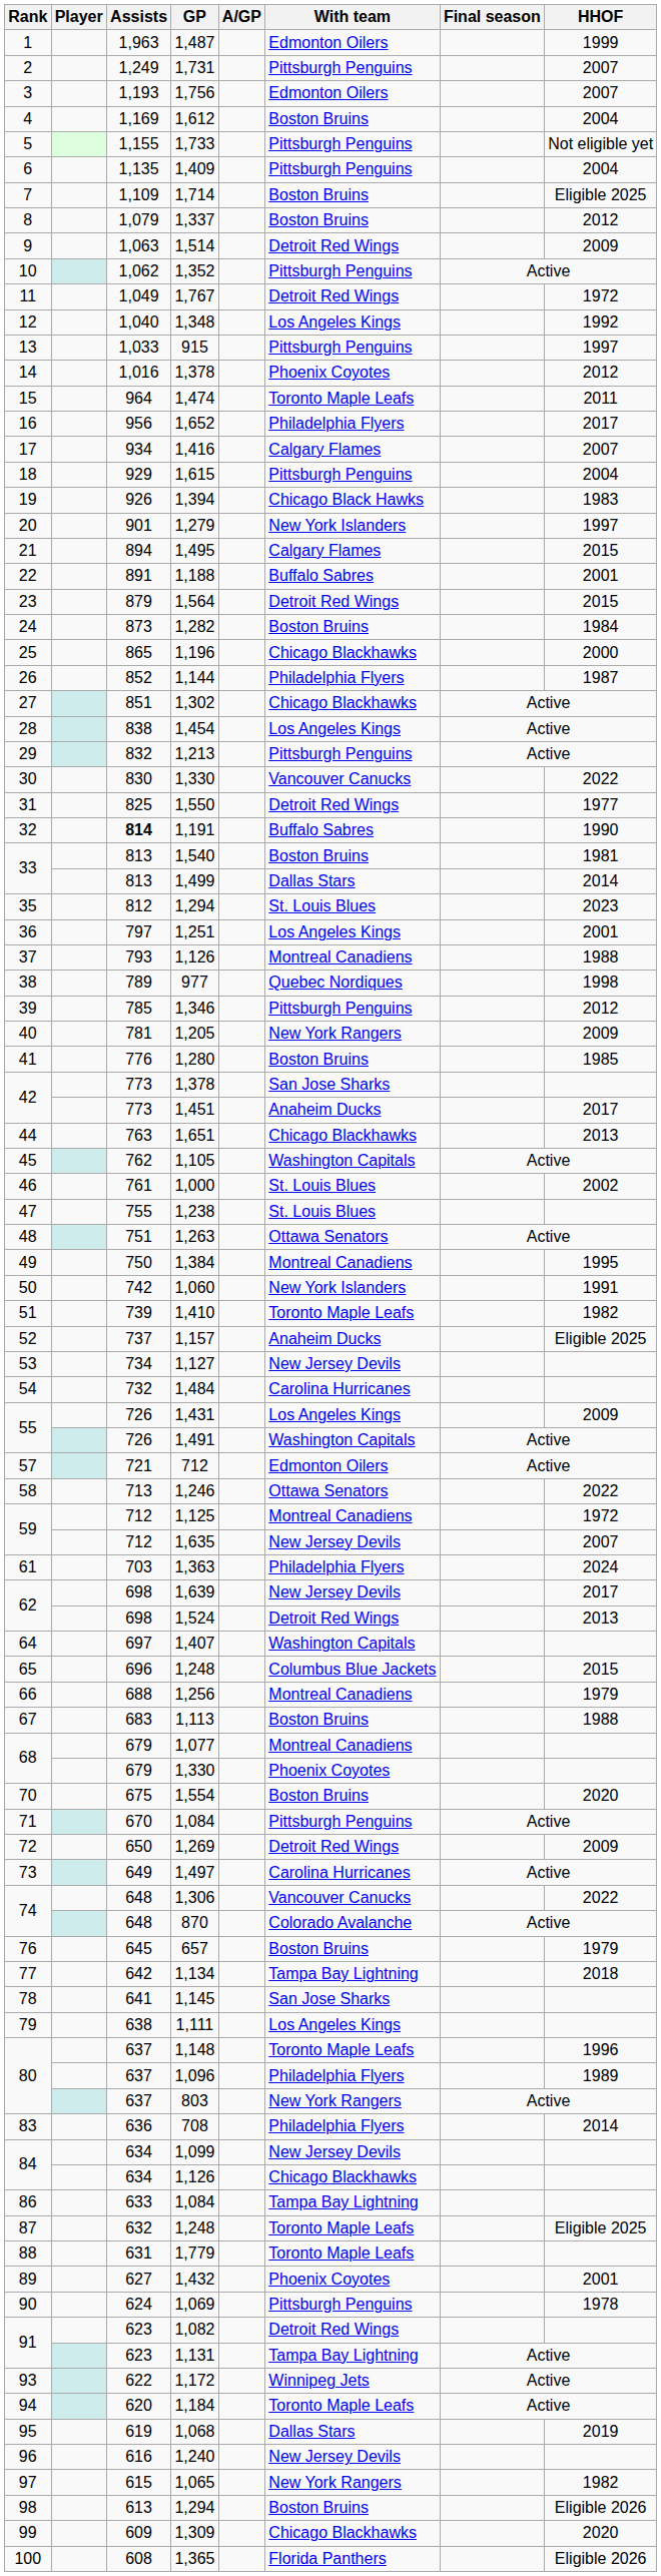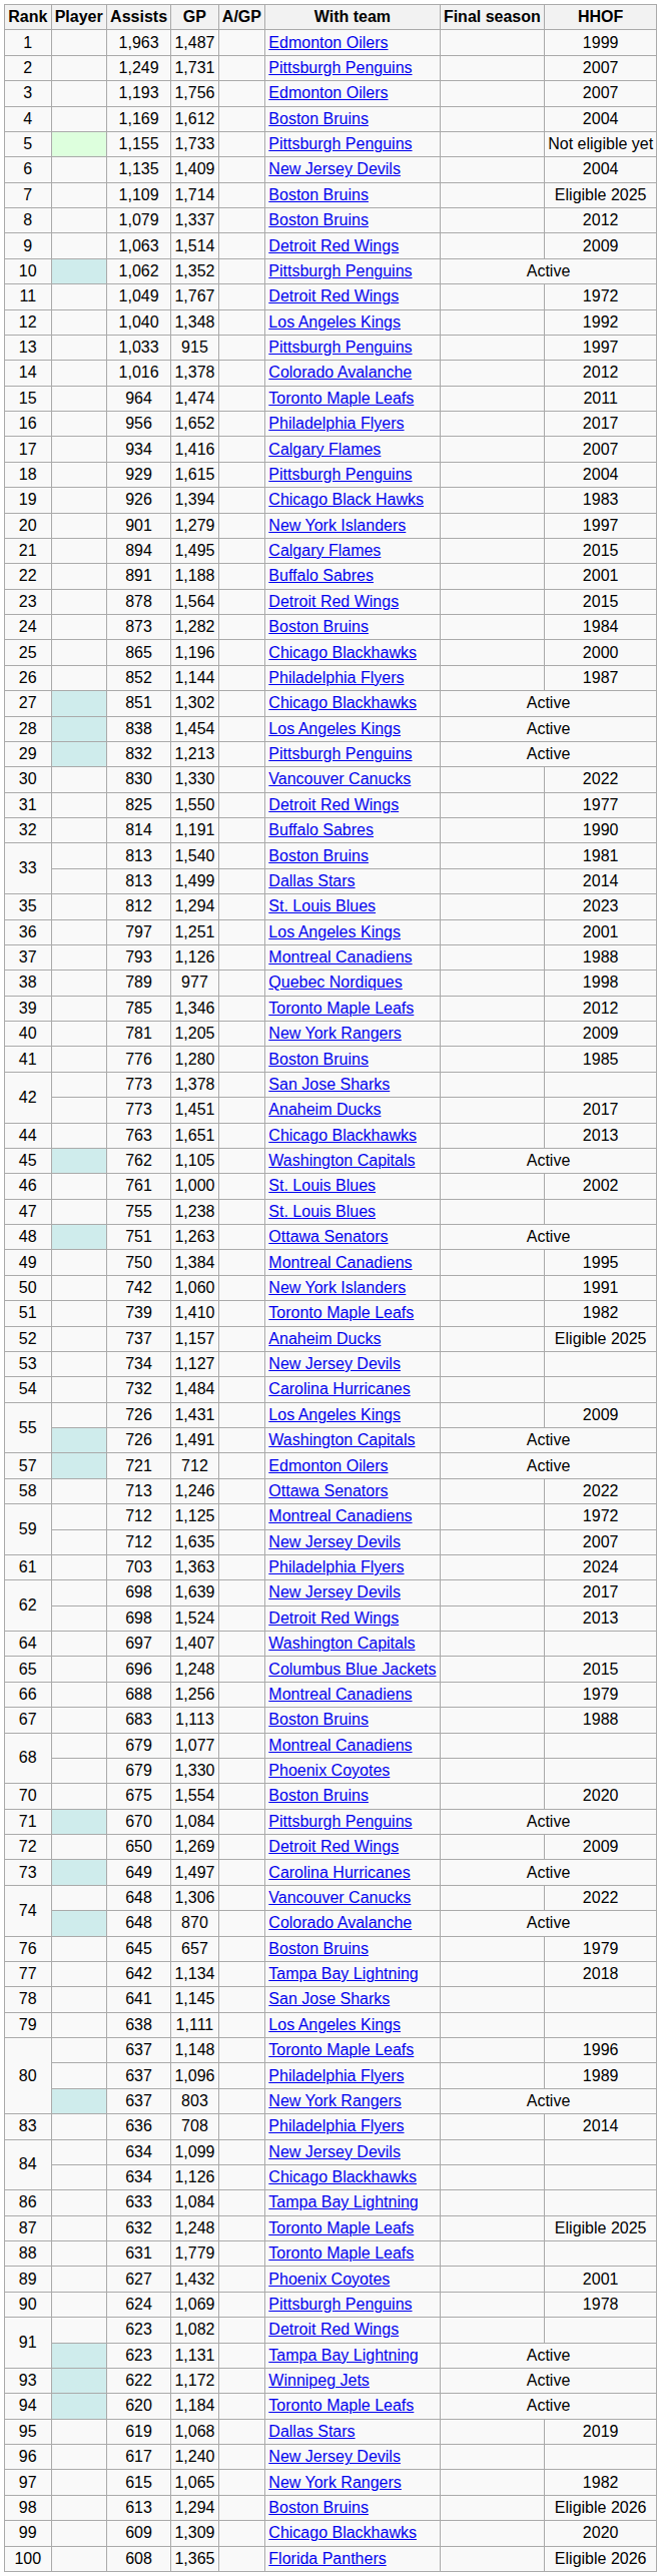 <table class="wikitable sortable" style="text-align: center">
 <tr>
 <th>Rank</th>
 <th>Player</th>
 <th>Assists</th>
 <th>GP</th>
 <th>A/GP</th>
 <th>With team</th>
 <th>Final season</th>
 <th>HHOF</th>
 </tr>
 <tr>
 <td>1</td>
 <td align="left"></td>
 <td>1,963</td>
 <td>1,487</td>
 <td></td>
 <td align="left"><a href='#'>Edmonton Oilers</a></td>
 <td></td>
 <td>1999</td>
 </tr>
 <tr>
 <td>2</td>
 <td align="left"></td>
 <td>1,249</td>
 <td>1,731</td>
 <td></td>
 <td align="left"><a href='#'>Pittsburgh Penguins</a></td>
 <td></td>
 <td>2007</td>
 </tr>
 <tr>
 <td>3</td>
 <td align="left"></td>
 <td>1,193</td>
 <td>1,756</td>
 <td></td>
 <td align="left"><a href='#'>Edmonton Oilers</a></td>
 <td></td>
 <td>2007</td>
 </tr>
 <tr>
 <td>4</td>
 <td align="left"></td>
 <td>1,169</td>
 <td>1,612</td>
 <td></td>
 <td align="left"><a href='#'>Boston Bruins</a></td>
 <td></td>
 <td>2004</td>
 </tr>
 <tr>
 <td>5</td>
 <td align="left" style="background:#ddffdd"></td>
 <td>1,155</td>
 <td>1,733</td>
 <td></td>
 <td align="left"><a href='#'>Pittsburgh Penguins</a></td>
 <td></td>
 <td>Not eligible yet</td>
 </tr>
 <tr>
 <td>6</td>
 <td align="left"></td>
 <td>1,135</td>
 <td>1,409</td>
 <td></td>
-<td align="left"><a href='#'>Pittsburgh Penguins</a></td>
+<td align="left"><a href='#'>New Jersey Devils</a></td>
 <td></td>
 <td>2004</td>
 </tr>
 <tr>
 <td>7</td>
 <td align="left"></td>
 <td>1,109</td>
 <td>1,714</td>
 <td></td>
 <td align="left"><a href='#'>Boston Bruins</a></td>
 <td></td>
 <td>Eligible 2025</td>
 </tr>
 <tr>
 <td>8</td>
 <td align="left"></td>
 <td>1,079</td>
 <td>1,337</td>
 <td></td>
 <td align="left"><a href='#'>Boston Bruins</a></td>
 <td></td>
 <td>2012</td>
 </tr>
 <tr>
 <td>9</td>
 <td align="left"></td>
 <td>1,063</td>
 <td>1,514</td>
 <td></td>
 <td align="left"><a href='#'>Detroit Red Wings</a></td>
 <td></td>
 <td>2009</td>
 </tr>
 <tr>
 <td>10</td>
 <td align="left" style="background:#cfecec"></td>
 <td>1,062</td>
 <td>1,352</td>
 <td></td>
 <td align="left"><a href='#'>Pittsburgh Penguins</a></td>
 <td colspan="2">Active</td>
 </tr>
 <tr>
 <td>11</td>
 <td align="left"></td>
 <td>1,049</td>
 <td>1,767</td>
 <td></td>
 <td align="left"><a href='#'>Detroit Red Wings</a></td>
 <td></td>
 <td>1972</td>
 </tr>
 <tr>
 <td>12</td>
 <td align="left"></td>
 <td>1,040</td>
 <td>1,348</td>
 <td></td>
 <td align="left"><a href='#'>Los Angeles Kings</a></td>
 <td></td>
 <td>1992</td>
 </tr>
 <tr>
 <td>13</td>
 <td align="left"></td>
 <td>1,033</td>
 <td>915</td>
 <td></td>
 <td align="left"><a href='#'>Pittsburgh Penguins</a></td>
 <td></td>
 <td>1997</td>
 </tr>
 <tr>
 <td>14</td>
 <td align="left"></td>
 <td>1,016</td>
 <td>1,378</td>
 <td></td>
-<td align="left"><a href='#'>Phoenix Coyotes</a></td>
+<td align="left"><a href='#'>Colorado Avalanche</a></td>
 <td></td>
 <td>2012</td>
 </tr>
 <tr>
 <td>15</td>
 <td align="left"></td>
 <td>964</td>
 <td>1,474</td>
 <td></td>
 <td align="left"><a href='#'>Toronto Maple Leafs</a></td>
 <td></td>
 <td>2011</td>
 </tr>
 <tr>
 <td>16</td>
 <td align="left"></td>
 <td>956</td>
 <td>1,652</td>
 <td></td>
 <td align="left"><a href='#'>Philadelphia Flyers</a></td>
 <td></td>
 <td>2017</td>
 </tr>
 <tr>
 <td>17</td>
 <td align="left"></td>
 <td>934</td>
 <td>1,416</td>
 <td></td>
 <td align="left"><a href='#'>Calgary Flames</a></td>
 <td></td>
 <td>2007</td>
 </tr>
 <tr>
 <td>18</td>
 <td align="left"></td>
 <td>929</td>
 <td>1,615</td>
 <td></td>
 <td align="left"><a href='#'>Pittsburgh Penguins</a></td>
 <td></td>
 <td>2004</td>
 </tr>
 <tr>
 <td>19</td>
 <td align="left"></td>
 <td>926</td>
 <td>1,394</td>
 <td></td>
 <td align="left"><a href='#'>Chicago Black Hawks</a></td>
 <td></td>
 <td>1983</td>
 </tr>
 <tr>
 <td>20</td>
 <td align="left"></td>
 <td>901</td>
 <td>1,279</td>
 <td></td>
 <td align="left"><a href='#'>New York Islanders</a></td>
 <td></td>
 <td>1997</td>
 </tr>
 <tr>
 <td>21</td>
 <td align="left"></td>
 <td>894</td>
 <td>1,495</td>
 <td></td>
 <td align="left"><a href='#'>Calgary Flames</a></td>
 <td></td>
 <td>2015</td>
 </tr>
 <tr>
 <td>22</td>
 <td align="left"></td>
 <td>891</td>
 <td>1,188</td>
 <td></td>
 <td align="left"><a href='#'>Buffalo Sabres</a></td>
 <td></td>
 <td>2001</td>
 </tr>
 <tr>
 <td>23</td>
 <td align="left"></td>
-<td>879</td>
+<td>878</td>
 <td>1,564</td>
 <td></td>
 <td align="left"><a href='#'>Detroit Red Wings</a></td>
 <td></td>
 <td>2015</td>
 </tr>
 <tr>
 <td>24</td>
 <td align="left"></td>
 <td>873</td>
 <td>1,282</td>
 <td></td>
 <td align="left"><a href='#'>Boston Bruins</a></td>
 <td></td>
 <td>1984</td>
 </tr>
 <tr>
 <td>25</td>
 <td align="left"></td>
 <td>865</td>
 <td>1,196</td>
 <td></td>
 <td align="left"><a href='#'>Chicago Blackhawks</a></td>
 <td></td>
 <td>2000</td>
 </tr>
 <tr>
 <td>26</td>
 <td align="left"></td>
 <td>852</td>
 <td>1,144</td>
 <td></td>
 <td align="left"><a href='#'>Philadelphia Flyers</a></td>
 <td></td>
 <td>1987</td>
 </tr>
 <tr>
 <td>27</td>
 <td align="left" style="background:#cfecec"></td>
 <td>851</td>
 <td>1,302</td>
 <td></td>
 <td align="left"><a href='#'>Chicago Blackhawks</a></td>
 <td colspan="2">Active</td>
 </tr>
 <tr>
 <td>28</td>
 <td align="left" style="background:#cfecec"></td>
 <td>838</td>
 <td>1,454</td>
 <td></td>
 <td align="left"><a href='#'>Los Angeles Kings</a></td>
 <td colspan="2">Active</td>
 </tr>
 <tr>
 <td>29</td>
 <td align="left" style="background:#cfecec"></td>
 <td>832</td>
 <td>1,213</td>
 <td></td>
 <td align="left"><a href='#'>Pittsburgh Penguins</a></td>
 <td colspan="2">Active</td>
 </tr>
 <tr>
 <td>30</td>
 <td align="left"></td>
 <td>830</td>
 <td>1,330</td>
 <td></td>
 <td align="left"><a href='#'>Vancouver Canucks</a></td>
 <td></td>
 <td>2022</td>
 </tr>
 <tr>
 <td>31</td>
 <td align="left"></td>
 <td>825</td>
 <td>1,550</td>
 <td></td>
 <td align="left"><a href='#'>Detroit Red Wings</a></td>
 <td></td>
 <td>1977</td>
 </tr>
 <tr>
 <td>32</td>
 <td align="left"></td>
-<td><strong>814</strong></td>
+<td>814</td>
 <td>1,191</td>
 <td></td>
 <td align="left"><a href='#'>Buffalo Sabres</a></td>
 <td></td>
 <td>1990</td>
 </tr>
 <tr>
 <td rowspan="2">33</td>
 <td align="left"></td>
 <td>813</td>
 <td>1,540</td>
 <td></td>
 <td align="left"><a href='#'>Boston Bruins</a></td>
 <td></td>
 <td>1981</td>
 </tr>
 <tr>
 <td align="left"></td>
 <td>813</td>
 <td>1,499</td>
 <td></td>
 <td align="left"><a href='#'>Dallas Stars</a></td>
 <td></td>
 <td>2014</td>
 </tr>
 <tr>
 <td>35</td>
 <td align="left"></td>
 <td>812</td>
 <td>1,294</td>
 <td></td>
 <td align="left"><a href='#'>St. Louis Blues</a></td>
 <td></td>
 <td>2023</td>
 </tr>
 <tr>
 <td>36</td>
 <td align="left"></td>
 <td>797</td>
 <td>1,251</td>
 <td></td>
 <td align="left"><a href='#'>Los Angeles Kings</a></td>
 <td></td>
 <td>2001</td>
 </tr>
 <tr>
 <td>37</td>
 <td align="left"></td>
 <td>793</td>
 <td>1,126</td>
 <td></td>
 <td align="left"><a href='#'>Montreal Canadiens</a></td>
 <td></td>
 <td>1988</td>
 </tr>
 <tr>
 <td>38</td>
 <td align="left"></td>
 <td>789</td>
 <td>977</td>
 <td></td>
 <td align="left"><a href='#'>Quebec Nordiques</a></td>
 <td></td>
 <td>1998</td>
 </tr>
 <tr>
 <td>39</td>
 <td align="left"></td>
 <td>785</td>
 <td>1,346</td>
 <td></td>
-<td align="left"><a href='#'>Pittsburgh Penguins</a></td>
+<td align="left"><a href='#'>Toronto Maple Leafs</a></td>
 <td></td>
 <td>2012</td>
 </tr>
 <tr>
 <td>40</td>
 <td align="left"></td>
 <td>781</td>
 <td>1,205</td>
 <td></td>
 <td align="left"><a href='#'>New York Rangers</a></td>
 <td></td>
 <td>2009</td>
 </tr>
 <tr>
 <td>41</td>
 <td align="left"></td>
 <td>776</td>
 <td>1,280</td>
 <td></td>
 <td align="left"><a href='#'>Boston Bruins</a></td>
 <td></td>
 <td>1985</td>
 </tr>
 <tr>
 <td rowspan="2">42</td>
 <td align="left"></td>
 <td>773</td>
 <td>1,378</td>
 <td></td>
 <td align="left"><a href='#'>San Jose Sharks</a></td>
 <td></td>
 <td></td>
 </tr>
 <tr>
 <td align="left"></td>
 <td>773</td>
 <td>1,451</td>
 <td></td>
 <td align="left"><a href='#'>Anaheim Ducks</a></td>
 <td></td>
 <td>2017</td>
 </tr>
 <tr>
 <td>44</td>
 <td align="left"></td>
 <td>763</td>
 <td>1,651</td>
 <td></td>
 <td align="left"><a href='#'>Chicago Blackhawks</a></td>
 <td></td>
 <td>2013</td>
 </tr>
 <tr>
 <td>45</td>
 <td align="left" style="background:#cfecec"></td>
 <td>762</td>
 <td>1,105</td>
 <td></td>
 <td align="left"><a href='#'>Washington Capitals</a></td>
 <td colspan="2">Active</td>
 </tr>
 <tr>
 <td>46</td>
 <td align="left"></td>
 <td>761</td>
 <td>1,000</td>
 <td></td>
 <td align="left"><a href='#'>St. Louis Blues</a></td>
 <td></td>
 <td>2002</td>
 </tr>
 <tr>
 <td>47</td>
 <td align="left"></td>
 <td>755</td>
 <td>1,238</td>
 <td></td>
 <td align="left"><a href='#'>St. Louis Blues</a></td>
 <td></td>
 <td></td>
 </tr>
 <tr>
 <td>48</td>
 <td align="left" style="background:#cfecec"></td>
 <td>751</td>
 <td>1,263</td>
 <td></td>
 <td align="left"><a href='#'>Ottawa Senators</a></td>
 <td colspan="2">Active</td>
 </tr>
 <tr>
 <td>49</td>
 <td align="left"></td>
 <td>750</td>
 <td>1,384</td>
 <td></td>
 <td align="left"><a href='#'>Montreal Canadiens</a></td>
 <td></td>
 <td>1995</td>
 </tr>
 <tr>
 <td>50</td>
 <td align="left"></td>
 <td>742</td>
 <td>1,060</td>
 <td></td>
 <td align="left"><a href='#'>New York Islanders</a></td>
 <td></td>
 <td>1991</td>
 </tr>
 <tr>
 <td>51</td>
 <td align="left"></td>
 <td>739</td>
 <td>1,410</td>
 <td></td>
 <td align="left"><a href='#'>Toronto Maple Leafs</a></td>
 <td></td>
 <td>1982</td>
 </tr>
 <tr>
 <td>52</td>
 <td align="left"></td>
 <td>737</td>
 <td>1,157</td>
 <td></td>
 <td align="left"><a href='#'>Anaheim Ducks</a></td>
 <td></td>
 <td>Eligible 2025</td>
 </tr>
 <tr>
 <td>53</td>
 <td align="left"></td>
 <td>734</td>
 <td>1,127</td>
 <td></td>
 <td align="left"><a href='#'>New Jersey Devils</a></td>
 <td></td>
 <td></td>
 </tr>
 <tr>
 <td>54</td>
 <td align="left"></td>
 <td>732</td>
 <td>1,484</td>
 <td></td>
 <td align="left"><a href='#'>Carolina Hurricanes</a></td>
 <td></td>
 <td></td>
 </tr>
 <tr>
 <td rowspan="2">55</td>
 <td align="left"></td>
 <td>726</td>
 <td>1,431</td>
 <td></td>
 <td align="left"><a href='#'>Los Angeles Kings</a></td>
 <td></td>
 <td>2009</td>
 </tr>
 <tr>
 <td align="left" style="background:#cfecec"></td>
 <td>726</td>
 <td>1,491</td>
 <td></td>
 <td align="left"><a href='#'>Washington Capitals</a></td>
 <td colspan="2">Active</td>
 </tr>
 <tr>
 <td>57</td>
 <td align="left" style="background:#cfecec"></td>
 <td>721</td>
 <td>712</td>
 <td></td>
 <td align="left"><a href='#'>Edmonton Oilers</a></td>
 <td colspan="2">Active</td>
 </tr>
 <tr>
 <td>58</td>
 <td align="left"></td>
 <td>713</td>
 <td>1,246</td>
 <td></td>
 <td align="left"><a href='#'>Ottawa Senators</a></td>
 <td></td>
 <td>2022</td>
 </tr>
 <tr>
 <td rowspan="2">59</td>
 <td align="left"></td>
 <td>712</td>
 <td>1,125</td>
 <td></td>
 <td align="left"><a href='#'>Montreal Canadiens</a></td>
 <td></td>
 <td>1972</td>
 </tr>
 <tr>
 <td align="left"></td>
 <td>712</td>
 <td>1,635</td>
 <td></td>
 <td align="left"><a href='#'>New Jersey Devils</a></td>
 <td></td>
 <td>2007</td>
 </tr>
 <tr>
 <td>61</td>
 <td align="left"></td>
 <td>703</td>
 <td>1,363</td>
 <td></td>
 <td align="left"><a href='#'>Philadelphia Flyers</a></td>
 <td></td>
 <td>2024</td>
 </tr>
 <tr>
 <td rowspan="2">62</td>
 <td align="left"></td>
 <td>698</td>
 <td>1,639</td>
 <td></td>
 <td align="left"><a href='#'>New Jersey Devils</a></td>
 <td></td>
 <td>2017</td>
 </tr>
 <tr>
 <td align="left"></td>
 <td>698</td>
 <td>1,524</td>
 <td></td>
 <td align="left"><a href='#'>Detroit Red Wings</a></td>
 <td></td>
 <td>2013</td>
 </tr>
 <tr>
 <td>64</td>
 <td align="left"></td>
 <td>697</td>
 <td>1,407</td>
 <td></td>
 <td align="left"><a href='#'>Washington Capitals</a></td>
 <td></td>
 <td></td>
 </tr>
 <tr>
 <td>65</td>
 <td align="left"></td>
 <td>696</td>
 <td>1,248</td>
 <td></td>
 <td align="left"><a href='#'>Columbus Blue Jackets</a></td>
 <td></td>
 <td>2015</td>
 </tr>
 <tr>
 <td>66</td>
 <td align="left"></td>
 <td>688</td>
 <td>1,256</td>
 <td></td>
 <td align="left"><a href='#'>Montreal Canadiens</a></td>
 <td></td>
 <td>1979</td>
 </tr>
 <tr>
 <td>67</td>
 <td align="left"></td>
 <td>683</td>
 <td>1,113</td>
 <td></td>
 <td align="left"><a href='#'>Boston Bruins</a></td>
 <td></td>
 <td>1988</td>
 </tr>
 <tr>
 <td rowspan="2">68</td>
 <td align="left"></td>
 <td>679</td>
 <td>1,077</td>
 <td></td>
 <td align="left"><a href='#'>Montreal Canadiens</a></td>
 <td></td>
 <td></td>
 </tr>
 <tr>
 <td align="left"></td>
 <td>679</td>
 <td>1,330</td>
 <td></td>
 <td align="left"><a href='#'>Phoenix Coyotes</a></td>
 <td></td>
 <td></td>
 </tr>
 <tr>
 <td>70</td>
 <td align="left"></td>
 <td>675</td>
 <td>1,554</td>
 <td></td>
 <td align="left"><a href='#'>Boston Bruins</a></td>
 <td></td>
 <td>2020</td>
 </tr>
 <tr>
 <td>71</td>
 <td align="left" style="background:#cfecec"></td>
 <td>670</td>
 <td>1,084</td>
 <td></td>
 <td align="left"><a href='#'>Pittsburgh Penguins</a></td>
 <td colspan="2">Active</td>
 </tr>
 <tr>
 <td>72</td>
 <td align="left"></td>
 <td>650</td>
 <td>1,269</td>
 <td></td>
 <td align="left"><a href='#'>Detroit Red Wings</a></td>
 <td></td>
 <td>2009</td>
 </tr>
 <tr>
 <td>73</td>
 <td align="left" style="background:#cfecec"></td>
 <td>649</td>
 <td>1,497</td>
 <td></td>
 <td align="left"><a href='#'>Carolina Hurricanes</a></td>
 <td colspan="2">Active</td>
 </tr>
 <tr>
 <td rowspan=2>74</td>
 <td align="left"></td>
 <td>648</td>
 <td>1,306</td>
 <td></td>
 <td align="left"><a href='#'>Vancouver Canucks</a></td>
 <td></td>
 <td>2022</td>
 </tr>
 <tr>
 <td align="left" style="background:#cfecec"></td>
 <td>648</td>
 <td>870</td>
 <td></td>
 <td align="left"><a href='#'>Colorado Avalanche</a></td>
 <td colspan="2">Active</td>
 </tr>
 <tr>
 <td>76</td>
 <td align="left"></td>
 <td>645</td>
 <td>657</td>
 <td></td>
 <td align="left"><a href='#'>Boston Bruins</a></td>
 <td></td>
 <td>1979</td>
 </tr>
 <tr>
 <td>77</td>
 <td align="left"></td>
 <td>642</td>
 <td>1,134</td>
 <td></td>
 <td align="left"><a href='#'>Tampa Bay Lightning</a></td>
 <td></td>
 <td>2018</td>
 </tr>
 <tr>
 <td>78</td>
 <td align="left"></td>
 <td>641</td>
 <td>1,145</td>
 <td></td>
 <td align="left"><a href='#'>San Jose Sharks</a></td>
 <td></td>
 <td></td>
 </tr>
 <tr>
 <td>79</td>
 <td align="left"></td>
 <td>638</td>
 <td>1,111</td>
 <td></td>
 <td align="left"><a href='#'>Los Angeles Kings</a></td>
 <td></td>
 <td></td>
 </tr>
 <tr>
 <td rowspan="3">80</td>
 <td align="left"></td>
 <td>637</td>
 <td>1,148</td>
 <td></td>
 <td align="left"><a href='#'>Toronto Maple Leafs</a></td>
 <td></td>
 <td>1996</td>
 </tr>
 <tr>
 <td align="left"></td>
 <td>637</td>
 <td>1,096</td>
 <td></td>
 <td align="left"><a href='#'>Philadelphia Flyers</a></td>
 <td></td>
 <td>1989</td>
 </tr>
 <tr>
 <td align="left" style="background:#cfecec"></td>
 <td>637</td>
 <td>803</td>
 <td></td>
 <td align="left"><a href='#'>New York Rangers</a></td>
 <td colspan="2">Active</td>
 </tr>
 <tr>
 <td>83</td>
 <td align="left"></td>
 <td>636</td>
 <td>708</td>
 <td></td>
 <td align="left"><a href='#'>Philadelphia Flyers</a></td>
 <td></td>
 <td>2014</td>
 </tr>
 <tr>
 <td rowspan="2">84</td>
 <td align="left"></td>
 <td>634</td>
 <td>1,099</td>
 <td></td>
 <td align="left"><a href='#'>New Jersey Devils</a></td>
 <td></td>
 <td></td>
 </tr>
 <tr>
 <td align="left"></td>
 <td>634</td>
 <td>1,126</td>
 <td></td>
 <td align="left"><a href='#'>Chicago Blackhawks</a></td>
 <td></td>
 <td></td>
 </tr>
 <tr>
 <td>86</td>
 <td align="left"></td>
 <td>633</td>
 <td>1,084</td>
 <td></td>
 <td align="left"><a href='#'>Tampa Bay Lightning</a></td>
 <td></td>
 <td></td>
 </tr>
 <tr>
 <td>87</td>
 <td align="left"></td>
 <td>632</td>
 <td>1,248</td>
 <td></td>
 <td align="left"><a href='#'>Toronto Maple Leafs</a></td>
 <td></td>
 <td>Eligible 2025</td>
 </tr>
 <tr>
 <td>88</td>
 <td align="left"></td>
 <td>631</td>
 <td>1,779</td>
 <td></td>
 <td align="left"><a href='#'>Toronto Maple Leafs</a></td>
 <td></td>
 <td></td>
 </tr>
 <tr>
 <td>89</td>
 <td align="left"></td>
 <td>627</td>
 <td>1,432</td>
 <td></td>
 <td align="left"><a href='#'>Phoenix Coyotes</a></td>
 <td></td>
 <td>2001</td>
 </tr>
 <tr>
 <td>90</td>
 <td align="left"></td>
 <td>624</td>
 <td>1,069</td>
 <td></td>
 <td align="left"><a href='#'>Pittsburgh Penguins</a></td>
 <td></td>
 <td>1978</td>
 </tr>
 <tr>
 <td rowspan="2">91</td>
 <td align="left"></td>
 <td>623</td>
 <td>1,082</td>
 <td></td>
 <td align="left"><a href='#'>Detroit Red Wings</a></td>
 <td></td>
 <td></td>
 </tr>
 <tr>
 <td align="left" style="background:#cfecec"></td>
 <td>623</td>
 <td>1,131</td>
 <td></td>
 <td align="left"><a href='#'>Tampa Bay Lightning</a></td>
 <td colspan="2">Active</td>
 </tr>
 <tr>
 <td>93</td>
 <td align="left" style="background:#cfecec"></td>
 <td>622</td>
 <td>1,172</td>
 <td></td>
 <td align="left"><a href='#'>Winnipeg Jets</a></td>
 <td colspan="2">Active</td>
 </tr>
 <tr>
 <td>94</td>
 <td align="left" style="background:#cfecec"></td>
 <td>620</td>
 <td>1,184</td>
 <td></td>
 <td align="left"><a href='#'>Toronto Maple Leafs</a></td>
 <td colspan="2">Active</td>
 </tr>
 <tr>
 <td>95</td>
 <td align="left"></td>
 <td>619</td>
 <td>1,068</td>
 <td></td>
 <td align="left"><a href='#'>Dallas Stars</a></td>
 <td></td>
 <td>2019</td>
 </tr>
 <tr>
 <td>96</td>
 <td align="left"></td>
-<td>616</td>
+<td>617</td>
 <td>1,240</td>
 <td></td>
 <td align="left"><a href='#'>New Jersey Devils</a></td>
 <td></td>
 <td></td>
 </tr>
 <tr>
 <td>97</td>
 <td align="left"></td>
 <td>615</td>
 <td>1,065</td>
 <td></td>
 <td align="left"><a href='#'>New York Rangers</a></td>
 <td></td>
 <td>1982</td>
 </tr>
 <tr>
 <td>98</td>
 <td align="left"></td>
 <td>613</td>
 <td>1,294</td>
 <td></td>
 <td align="left"><a href='#'>Boston Bruins</a></td>
 <td></td>
 <td>Eligible 2026</td>
 </tr>
 <tr>
 <td>99</td>
 <td align="left"></td>
 <td>609</td>
 <td>1,309</td>
 <td></td>
 <td align="left"><a href='#'>Chicago Blackhawks</a></td>
 <td></td>
 <td>2020</td>
 </tr>
 <tr>
 <td>100</td>
 <td align="left"></td>
 <td>608</td>
 <td>1,365</td>
 <td></td>
 <td align="left"><a href='#'>Florida Panthers</a></td>
 <td></td>
 <td>Eligible 2026</td>
 </tr>
 </table>
